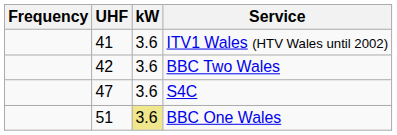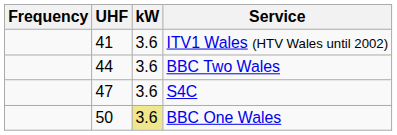 <table class="wikitable sortable">
 <tr>
 <th>Frequency</th>
 <th>UHF</th>
 <th>kW</th>
 <th>Service</th>
 </tr>
 <tr>
 <td></td>
 <td>41</td>
 <td>3.6</td>
 <td><a href='#'>ITV1 Wales</a> <small>(HTV Wales until 2002)</small></td>
 </tr>
 <tr>
 <td></td>
-<td>42</td>
+<td>44</td>
 <td>3.6</td>
 <td><a href='#'>BBC Two Wales</a></td>
 </tr>
 <tr>
 <td></td>
 <td>47</td>
 <td>3.6</td>
 <td><a href='#'>S4C</a></td>
 </tr>
 <tr>
 <td></td>
-<td>51</td>
+<td>50</td>
 <td style="background: khaki;">3.6</td>
 <td><a href='#'>BBC One Wales</a></td>
 </tr>
 </table>
